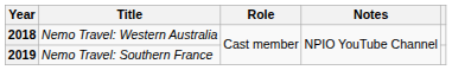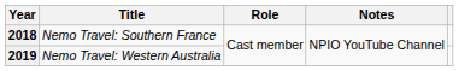 <table class="wikitable plainrowheaders sortable">
 <tr>
 <th scope="col">Year</th>
 <th scope="col">Title</th>
 <th scope="col">Role</th>
 <th scope="col">Notes</th>
 <th scope="col" class="unsortable"></th>
 </tr>
 <tr>
 <th scope="row">2018</th>
-<td><em>Nemo Travel: Western Australia</em></td>
+<td><em>Nemo Travel: Southern France</em></td>
 <td rowspan="2">Cast member</td>
 <td rowspan="2">NPIO YouTube Channel</td>
 <td style="text-align:center"></td>
 </tr>
 <tr>
 <th scope="row">2019</th>
-<td><em>Nemo Travel: Southern France</em></td>
+<td><em>Nemo Travel: Western Australia</em></td>
 <td style="text-align:center"></td>
 </tr>
 </table>
